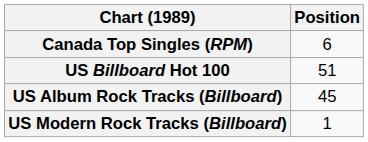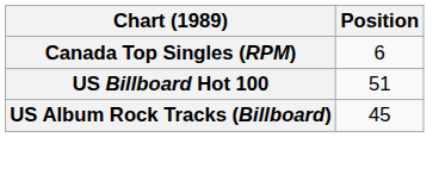 <table class="wikitable sortable plainrowheaders" style="text-align:center">
 <tr>
 <th>Chart (1989)</th>
 <th>Position</th>
 </tr>
 <tr>
 <th scope="row">Canada Top Singles (<em>RPM</em>)</th>
 <td>6</td>
 </tr>
 <tr>
 <th scope="row">US <em>Billboard</em> Hot 100</th>
 <td>51</td>
 </tr>
 <tr>
 <th scope="row">US Album Rock Tracks (<em>Billboard</em>)</th>
 <td>45</td>
 </tr>
-<tr>
-<th scope="row">US Modern Rock Tracks (<em>Billboard</em>)</th>
-<td>1</td>
-</tr>
 </table>
